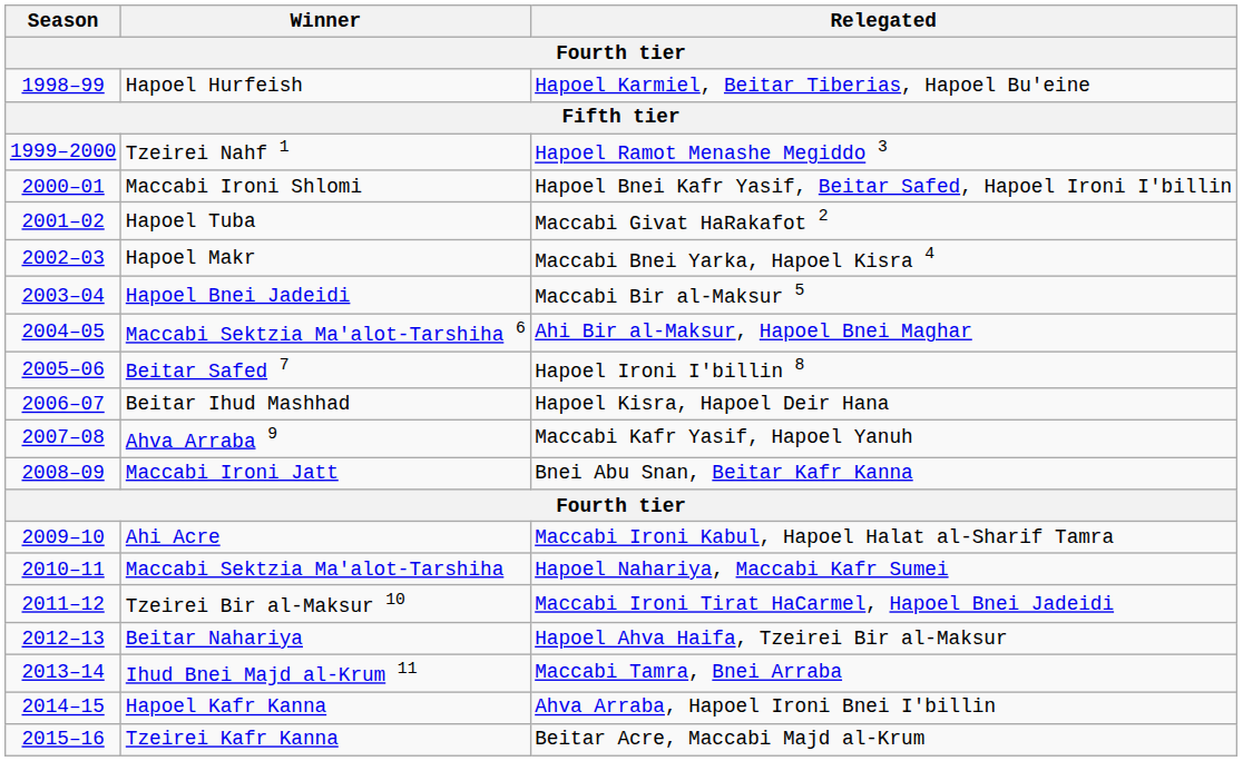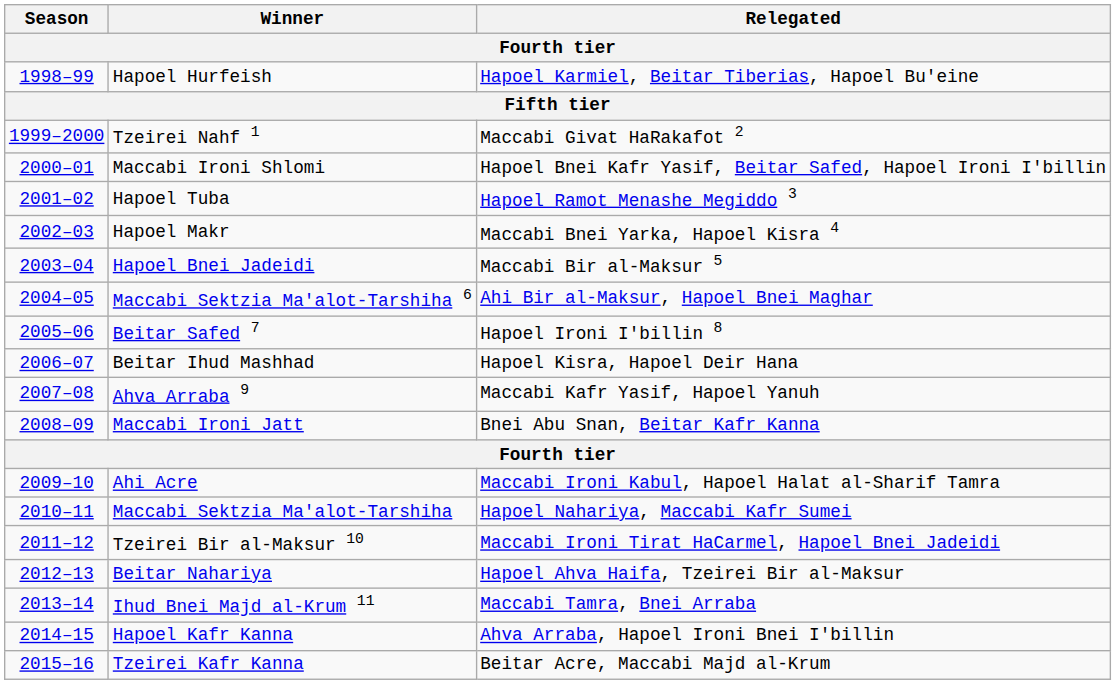 <table class="wikitable" style="text-align:left">
 <tr>
 <th>Season</th>
 <th>Winner</th>
 <th>Relegated</th>
 </tr>
 <tr>
 <th colspan=3>Fourth tier</th>
 </tr>
 <tr>
 <td align="center"><a href='#'>1998–99</a></td>
 <td>Hapoel Hurfeish</td>
 <td><a href='#'>Hapoel Karmiel</a>, <a href='#'>Beitar Tiberias</a>, Hapoel Bu'eine</td>
 </tr>
 <tr>
 <th colspan=3>Fifth tier</th>
 </tr>
 <tr>
 <td align="center"><a href='#'>1999–2000</a></td>
 <td>Tzeirei Nahf <sup>1</sup></td>
-<td><a href='#'>Hapoel Ramot Menashe Megiddo</a> <sup>3</sup></td>
+<td>Maccabi Givat HaRakafot <sup>2</sup></td>
 </tr>
 <tr>
 <td align="center"><a href='#'>2000–01</a></td>
 <td>Maccabi Ironi Shlomi</td>
 <td>Hapoel Bnei Kafr Yasif, <a href='#'>Beitar Safed</a>, Hapoel Ironi I'billin</td>
 </tr>
 <tr>
 <td align="center"><a href='#'>2001–02</a></td>
 <td>Hapoel Tuba</td>
-<td>Maccabi Givat HaRakafot <sup>2</sup></td>
+<td><a href='#'>Hapoel Ramot Menashe Megiddo</a> <sup>3</sup></td>
 </tr>
 <tr>
 <td align="center"><a href='#'>2002–03</a></td>
 <td>Hapoel Makr</td>
 <td>Maccabi Bnei Yarka, Hapoel Kisra <sup>4</sup></td>
 </tr>
 <tr>
 <td align="center"><a href='#'>2003–04</a></td>
 <td><a href='#'>Hapoel Bnei Jadeidi</a></td>
 <td>Maccabi Bir al-Maksur <sup>5</sup></td>
 </tr>
 <tr>
 <td align="center"><a href='#'>2004–05</a></td>
 <td><a href='#'>Maccabi Sektzia Ma'alot-Tarshiha</a> <sup>6</sup></td>
 <td><a href='#'>Ahi Bir al-Maksur</a>, <a href='#'>Hapoel Bnei Maghar</a></td>
 </tr>
 <tr>
 <td align="center"><a href='#'>2005–06</a></td>
 <td><a href='#'>Beitar Safed</a> <sup>7</sup></td>
 <td>Hapoel Ironi I'billin <sup>8</sup></td>
 </tr>
 <tr>
 <td align="center"><a href='#'>2006–07</a></td>
 <td>Beitar Ihud Mashhad</td>
 <td>Hapoel Kisra, Hapoel Deir Hana</td>
 </tr>
 <tr>
 <td align="center"><a href='#'>2007–08</a></td>
 <td><a href='#'>Ahva Arraba</a> <sup>9</sup></td>
 <td>Maccabi Kafr Yasif, Hapoel Yanuh</td>
 </tr>
 <tr>
 <td align="center"><a href='#'>2008–09</a></td>
 <td><a href='#'>Maccabi Ironi Jatt</a></td>
 <td>Bnei Abu Snan, <a href='#'>Beitar Kafr Kanna</a></td>
 </tr>
 <tr>
 <th colspan=3>Fourth tier</th>
 </tr>
 <tr>
 <td align="center"><a href='#'>2009–10</a></td>
 <td><a href='#'>Ahi Acre</a></td>
 <td><a href='#'>Maccabi Ironi Kabul</a>, Hapoel Halat al-Sharif Tamra</td>
 </tr>
 <tr>
 <td align="center"><a href='#'>2010–11</a></td>
 <td><a href='#'>Maccabi Sektzia Ma'alot-Tarshiha</a></td>
 <td><a href='#'>Hapoel Nahariya</a>, <a href='#'>Maccabi Kafr Sumei</a></td>
 </tr>
 <tr>
 <td align="center"><a href='#'>2011–12</a></td>
 <td>Tzeirei Bir al-Maksur <sup>10</sup></td>
 <td><a href='#'>Maccabi Ironi Tirat HaCarmel</a>, <a href='#'>Hapoel Bnei Jadeidi</a></td>
 </tr>
 <tr>
 <td align="center"><a href='#'>2012–13</a></td>
 <td><a href='#'>Beitar Nahariya</a></td>
 <td><a href='#'>Hapoel Ahva Haifa</a>, Tzeirei Bir al-Maksur</td>
 </tr>
 <tr>
 <td align="center"><a href='#'>2013–14</a></td>
 <td><a href='#'>Ihud Bnei Majd al-Krum</a> <sup>11</sup></td>
 <td><a href='#'>Maccabi Tamra</a>, <a href='#'>Bnei Arraba</a></td>
 </tr>
 <tr>
 <td align="center"><a href='#'>2014–15</a></td>
 <td><a href='#'>Hapoel Kafr Kanna</a></td>
 <td><a href='#'>Ahva Arraba</a>, Hapoel Ironi Bnei I'billin</td>
 </tr>
 <tr>
 <td align="center"><a href='#'>2015–16</a></td>
 <td><a href='#'>Tzeirei Kafr Kanna</a></td>
 <td>Beitar Acre, Maccabi Majd al-Krum</td>
 </tr>
 </table>
